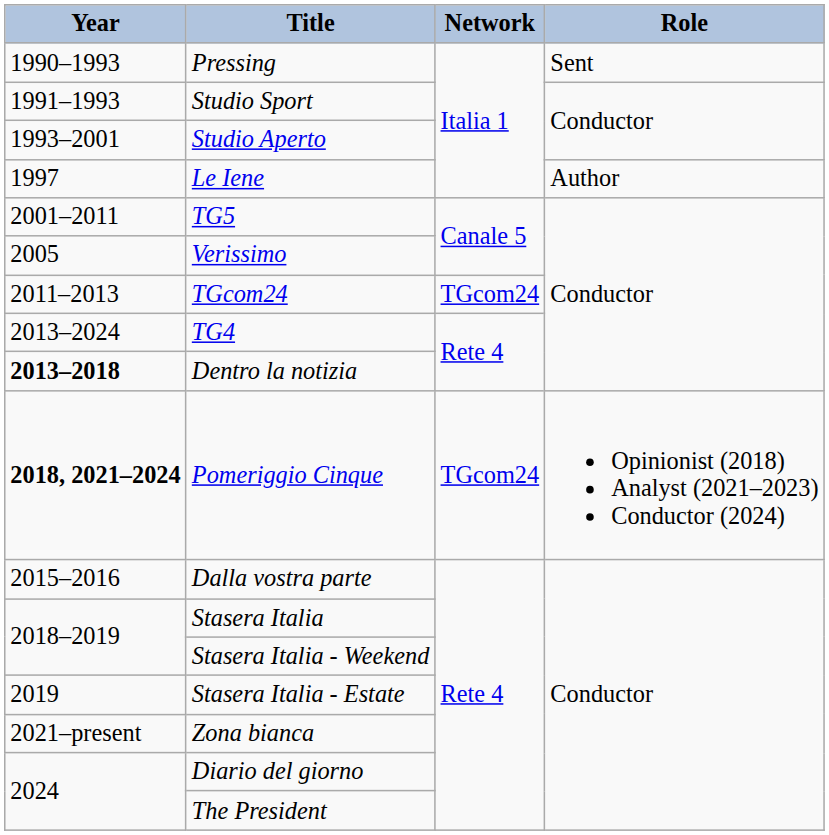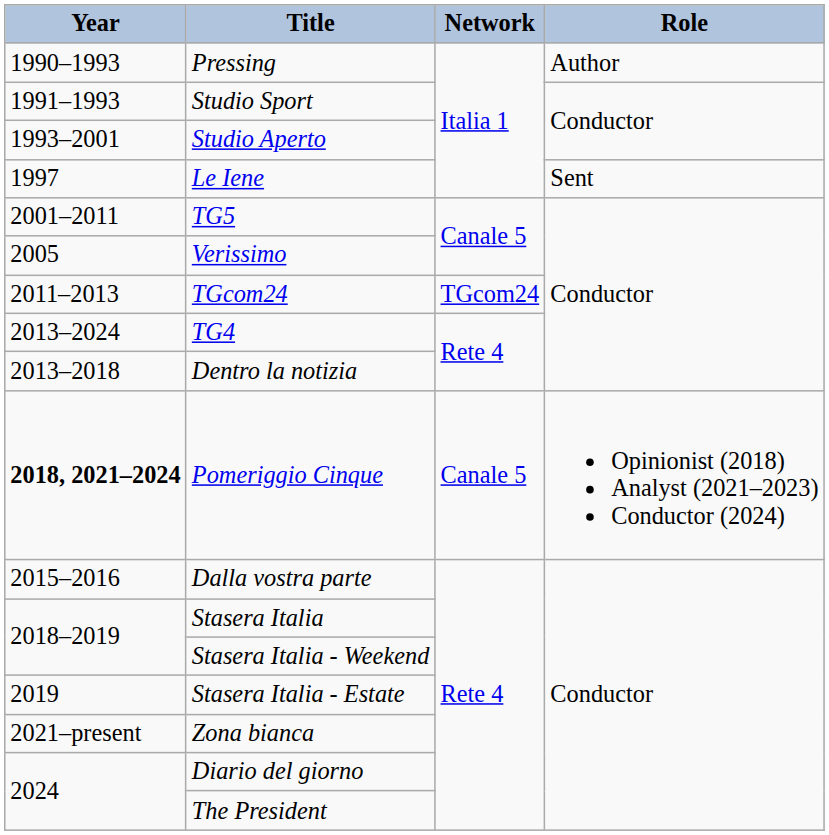 <table class="wikitable">
 <tr>
 <th style="background:#B0C4DE;">Year</th>
 <th style="background:#B0C4DE;">Title</th>
 <th style="background:#B0C4DE;">Network</th>
 <th style="background:#B0C4DE;">Role</th>
 </tr>
 <tr>
 <td>1990–1993</td>
 <td><em>Pressing</em></td>
 <td rowspan="4"><a href='#'>Italia 1</a></td>
-<td>Sent</td>
+<td>Author</td>
 </tr>
 <tr>
 <td>1991–1993</td>
 <td><em>Studio Sport</em></td>
 <td rowspan="2">Conductor</td>
 </tr>
 <tr>
 <td>1993–2001</td>
 <td><em><a href='#'>Studio Aperto</a></em></td>
 </tr>
 <tr>
 <td>1997</td>
 <td><em><a href='#'>Le Iene</a></em></td>
-<td>Author</td>
+<td>Sent</td>
 </tr>
 <tr>
 <td>2001–2011</td>
 <td><em><a href='#'>TG5</a></em></td>
 <td rowspan="2"><a href='#'>Canale 5</a></td>
 <td rowspan="5">Conductor</td>
 </tr>
 <tr>
 <td>2005</td>
 <td><em><a href='#'>Verissimo</a></em></td>
 </tr>
 <tr>
 <td>2011–2013</td>
 <td><em><a href='#'>TGcom24</a></em></td>
 <td><a href='#'>TGcom24</a></td>
 </tr>
 <tr>
 <td>2013–2024</td>
 <td><em><a href='#'>TG4</a></em></td>
 <td rowspan="2"><a href='#'>Rete 4</a></td>
 </tr>
 <tr>
-<td><strong>2013–2018</strong></td>
+<td>2013–2018</td>
 <td><em>Dentro la notizia</em></td>
 </tr>
 <tr>
 <td><strong>2018, 2021–2024</strong></td>
 <td><em><a href='#'>Pomeriggio Cinque</a></em></td>
-<td><a href='#'>TGcom24</a></td>
+<td><a href='#'>Canale 5</a></td>
 <td><br><ul><li>Opinionist (2018)</li><li>Analyst (2021–2023)</li><li>Conductor (2024)</li></ul></td>
 </tr>
 <tr>
 <td>2015–2016</td>
 <td><em>Dalla vostra parte</em></td>
 <td rowspan="7"><a href='#'>Rete 4</a></td>
 <td rowspan="7">Conductor</td>
 </tr>
 <tr>
 <td rowspan="2">2018–2019</td>
 <td><em>Stasera Italia</em></td>
 </tr>
 <tr>
 <td><em>Stasera Italia - Weekend</em></td>
 </tr>
 <tr>
 <td>2019</td>
 <td><em>Stasera Italia - Estate</em></td>
 </tr>
 <tr>
 <td>2021–present</td>
 <td><em>Zona bianca</em></td>
 </tr>
 <tr>
 <td rowspan="2">2024</td>
 <td><em>Diario del giorno</em></td>
 </tr>
 <tr>
 <td><em>The President</em></td>
 </tr>
 </table>
